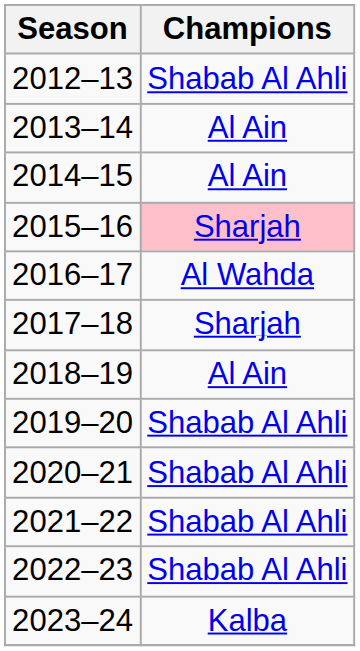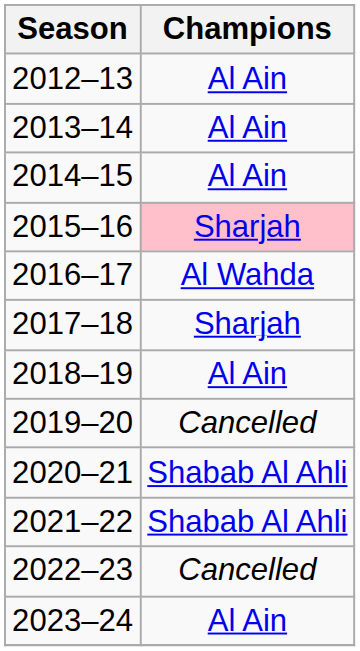 <table class="wikitable">
 <tr>
 <th>Season</th>
 <th>Champions</th>
 </tr>
 <tr>
 <td>2012–13</td>
-<td style="text-align:center;"><a href='#'>Shabab Al Ahli</a></td>
+<td style="text-align:center;"><a href='#'>Al Ain</a></td>
 </tr>
 <tr>
 <td>2013–14</td>
 <td style="text-align:center;"><a href='#'>Al Ain</a></td>
 </tr>
 <tr>
 <td>2014–15</td>
 <td style="text-align:center;"><a href='#'>Al Ain</a></td>
 </tr>
 <tr>
 <td>2015–16</td>
 <td style="background: pink; text-align:center;"><a href='#'>Sharjah</a></td>
 </tr>
 <tr>
 <td>2016–17</td>
 <td style="text-align:center;"><a href='#'>Al Wahda</a></td>
 </tr>
 <tr>
 <td>2017–18</td>
 <td style="text-align:center;"><a href='#'>Sharjah</a></td>
 </tr>
 <tr>
 <td>2018–19</td>
 <td style="text-align:center;"><a href='#'>Al Ain</a></td>
 </tr>
 <tr>
 <td>2019–20</td>
-<td style="text-align:center;"><a href='#'>Shabab Al Ahli</a></td>
+<td style="text-align:center;"><em>Cancelled</em></td>
 </tr>
 <tr>
 <td>2020–21</td>
 <td style="text-align:center;"><a href='#'>Shabab Al Ahli</a></td>
 </tr>
 <tr>
 <td>2021–22</td>
 <td style="text-align:center;"><a href='#'>Shabab Al Ahli</a></td>
 </tr>
 <tr>
 <td>2022–23</td>
-<td style="text-align:center;"><a href='#'>Shabab Al Ahli</a></td>
+<td style="text-align:center;"><em>Cancelled</em></td>
 </tr>
 <tr>
 <td>2023–24</td>
-<td style="text-align:center;"><a href='#'>Kalba</a></td>
+<td style="text-align:center;"><a href='#'>Al Ain</a></td>
 </tr>
 <tr>
 </tr>
 </table>
